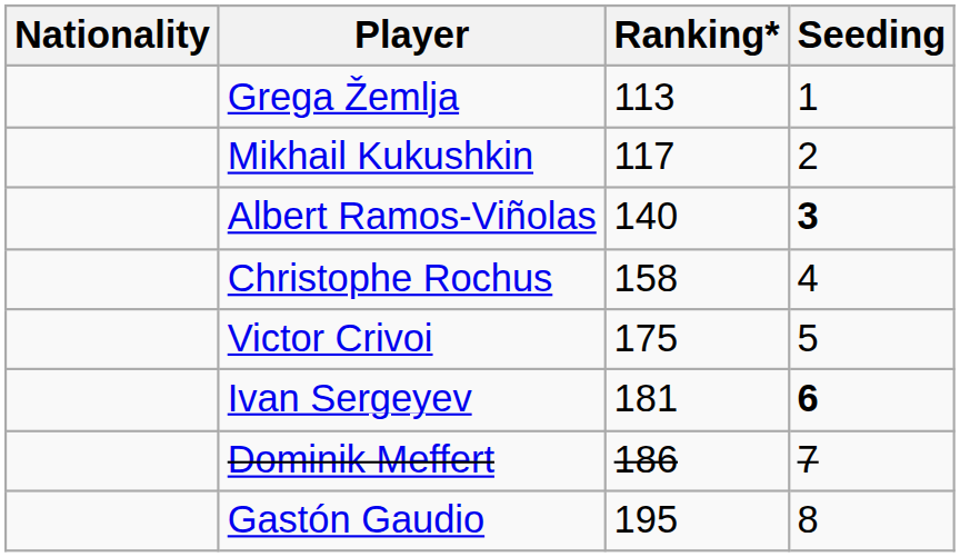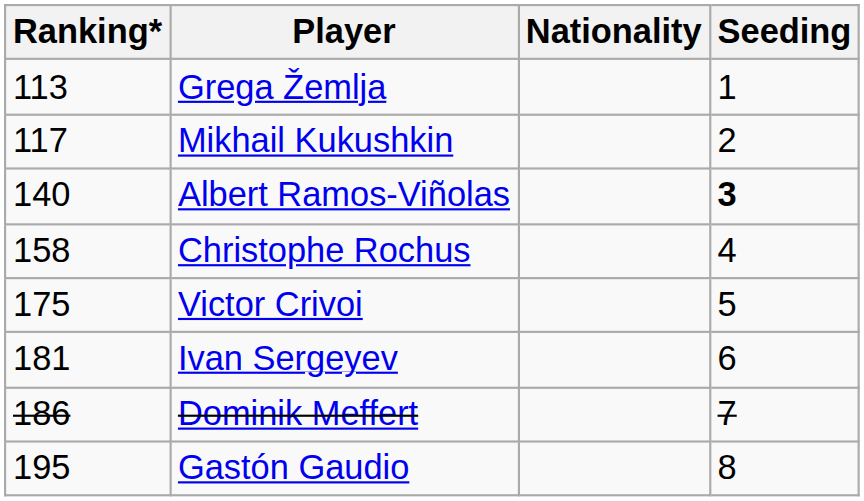 <table class="wikitable" border="1">
 <tr>
+<th>Ranking*</th>
+<th>Player</th>
 <th>Nationality</th>
-<th>Player</th>
-<th>Ranking*</th>
 <th>Seeding</th>
 </tr>
 <tr>
+<td>113</td>
+<td><a href='#'>Grega Žemlja</a></td>
 <td></td>
-<td><a href='#'>Grega Žemlja</a></td>
-<td>113</td>
 <td>1</td>
 </tr>
 <tr>
+<td>117</td>
+<td><a href='#'>Mikhail Kukushkin</a></td>
 <td></td>
-<td><a href='#'>Mikhail Kukushkin</a></td>
-<td>117</td>
 <td>2</td>
 </tr>
 <tr>
+<td>140</td>
+<td><a href='#'>Albert Ramos-Viñolas</a></td>
 <td></td>
-<td><a href='#'>Albert Ramos-Viñolas</a></td>
-<td>140</td>
 <td><strong>3</strong></td>
 </tr>
 <tr>
+<td>158</td>
+<td><a href='#'>Christophe Rochus</a></td>
 <td></td>
-<td><a href='#'>Christophe Rochus</a></td>
-<td>158</td>
 <td>4</td>
 </tr>
 <tr>
+<td>175</td>
+<td><a href='#'>Victor Crivoi</a></td>
 <td></td>
-<td><a href='#'>Victor Crivoi</a></td>
-<td>175</td>
 <td>5</td>
 </tr>
 <tr>
+<td>181</td>
+<td><a href='#'>Ivan Sergeyev</a></td>
 <td></td>
-<td><a href='#'>Ivan Sergeyev</a></td>
-<td>181</td>
-<td><strong>6</strong></td>
+<td>6</td>
 </tr>
 <tr>
+<td><s>186</s></td>
+<td><s><a href='#'>Dominik Meffert</a></s></td>
 <td></td>
-<td><s><a href='#'>Dominik Meffert</a></s></td>
-<td><s>186</s></td>
 <td><s>7</s></td>
 </tr>
 <tr>
+<td>195</td>
+<td><a href='#'>Gastón Gaudio</a></td>
 <td></td>
-<td><a href='#'>Gastón Gaudio</a></td>
-<td>195</td>
 <td>8</td>
 </tr>
 </table>
